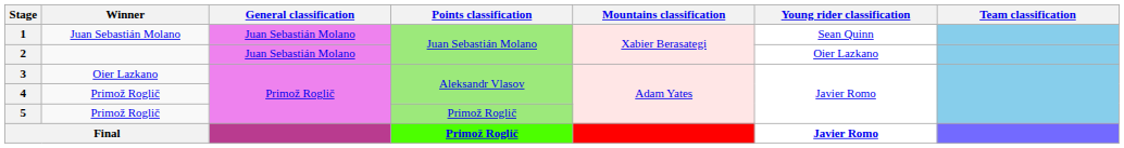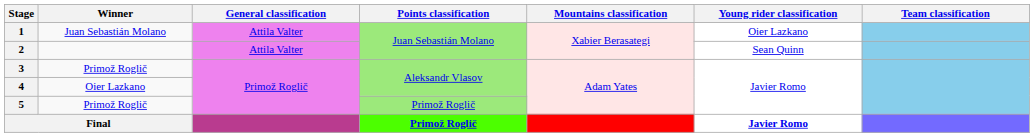 <table class="wikitable" style="text-align: center; font-size:smaller;">
 <tr>
 <th scope="col" style="width:1%;">Stage</th>
 <th scope="col" style="width:11.5%;">Winner</th>
 <th scope="col" style="width:12.5%;"><a href='#'>General classification</a><br></th>
 <th scope="col" style="width:12.5%;"><a href='#'>Points classification</a><br></th>
 <th scope="col" style="width:12.5%;"><a href='#'>Mountains classification</a><br></th>
 <th scope="col" style="width:12.5%;"><a href='#'>Young rider classification</a><br></th>
 <th scope="col" style="width:12.5%;"><a href='#'>Team classification</a></th>
 </tr>
 <tr>
 <th>1</th>
 <td><a href='#'>Juan Sebastián Molano</a></td>
-<td style="background:violet"><a href='#'>Juan Sebastián Molano</a></td>
+<td style="background:violet"><a href='#'>Attila Valter</a></td>
 <td style="background:#9CE97B;" rowspan="2"><a href='#'>Juan Sebastián Molano</a></td>
 <td style="background:#FFE6E6;" rowspan="2"><a href='#'>Xabier Berasategi</a></td>
-<td style="background:white;"><a href='#'>Sean Quinn</a></td>
+<td style="background:white;"><a href='#'>Oier Lazkano</a></td>
 <td style="background:skyblue;"></td>
 </tr>
 <tr>
 <th>2</th>
 <td></td>
-<td style="background:violet"><a href='#'>Juan Sebastián Molano</a></td>
-<td style="background:white;"><a href='#'>Oier Lazkano</a></td>
+<td style="background:violet"><a href='#'>Attila Valter</a></td>
+<td style="background:white;"><a href='#'>Sean Quinn</a></td>
 <td style="background:skyblue;"></td>
 </tr>
 <tr>
 <th>3</th>
-<td><a href='#'>Oier Lazkano</a></td>
+<td><a href='#'>Primož Roglič</a></td>
 <td style="background:violet" rowspan="3"><a href='#'>Primož Roglič</a></td>
 <td style="background:#9CE97B;" rowspan="2"><a href='#'>Aleksandr Vlasov</a></td>
 <td style="background:#FFE6E6;" rowspan="3"><a href='#'>Adam Yates</a></td>
 <td style="background:white;" rowspan="3"><a href='#'>Javier Romo</a></td>
 <td style="background:skyblue;" rowspan="3"></td>
 </tr>
 <tr>
 <th>4</th>
-<td><a href='#'>Primož Roglič</a></td>
+<td><a href='#'>Oier Lazkano</a></td>
 </tr>
 <tr>
 <th>5</th>
 <td><a href='#'>Primož Roglič</a></td>
 <td style="background:#9CE97B;"><a href='#'>Primož Roglič</a></td>
 </tr>
 <tr>
 <th colspan="2">Final</th>
 <th style="background:#B93B8F;"></th>
 <th style="background:#4CFF00;"><a href='#'>Primož Roglič</a></th>
 <th style="background:red;"></th>
 <th style="background:white;"><a href='#'>Javier Romo</a></th>
 <th style="background:#736aff;"></th>
 </tr>
 </table>
